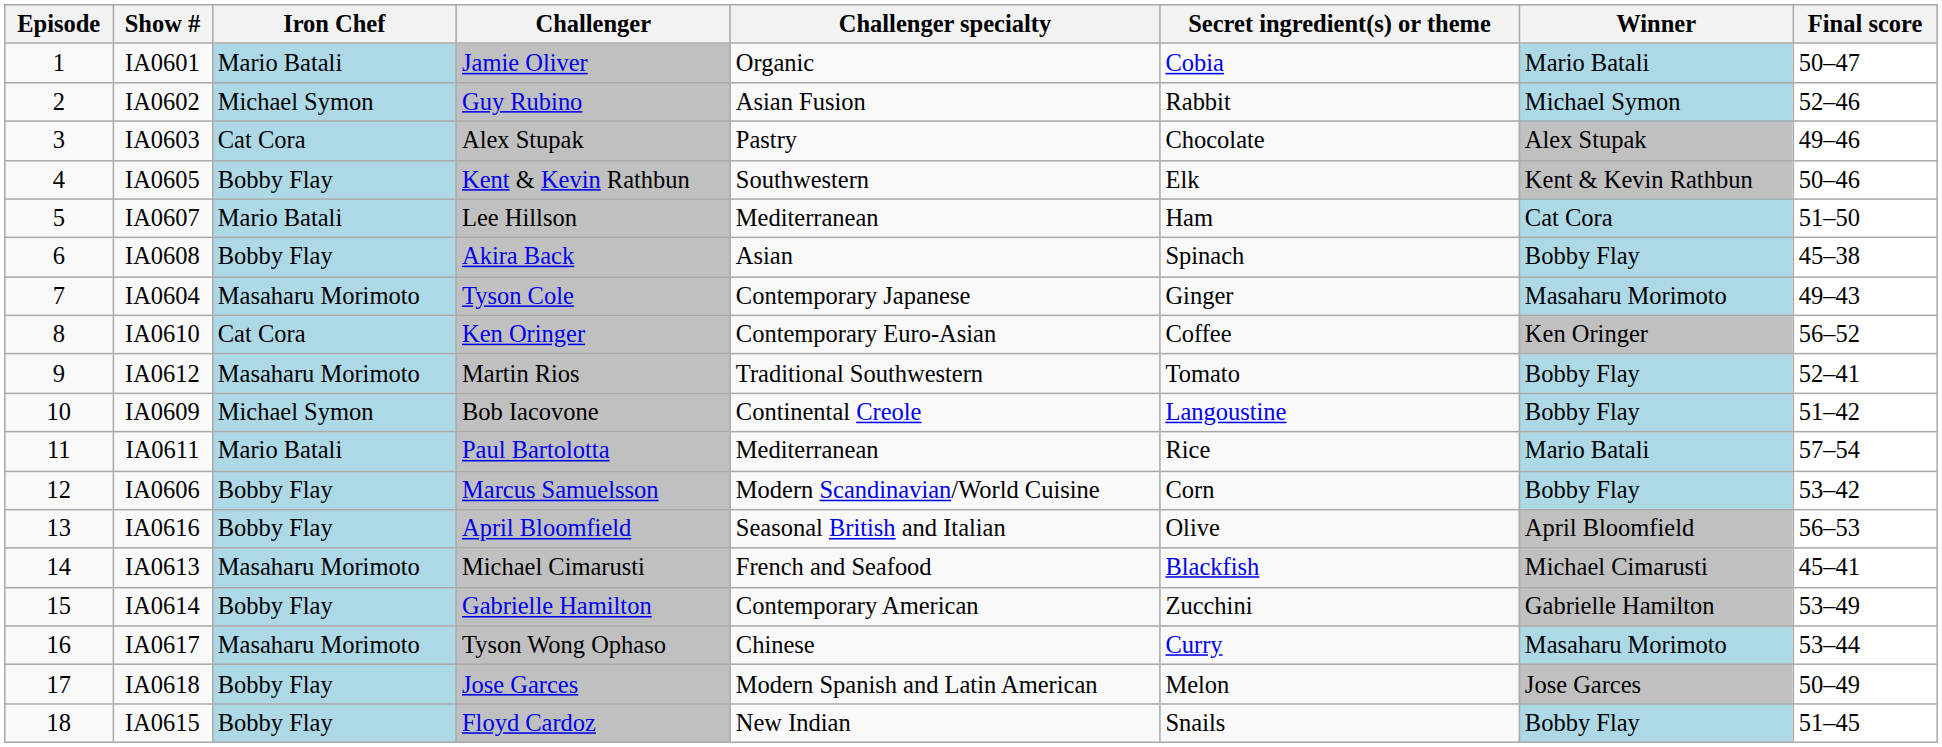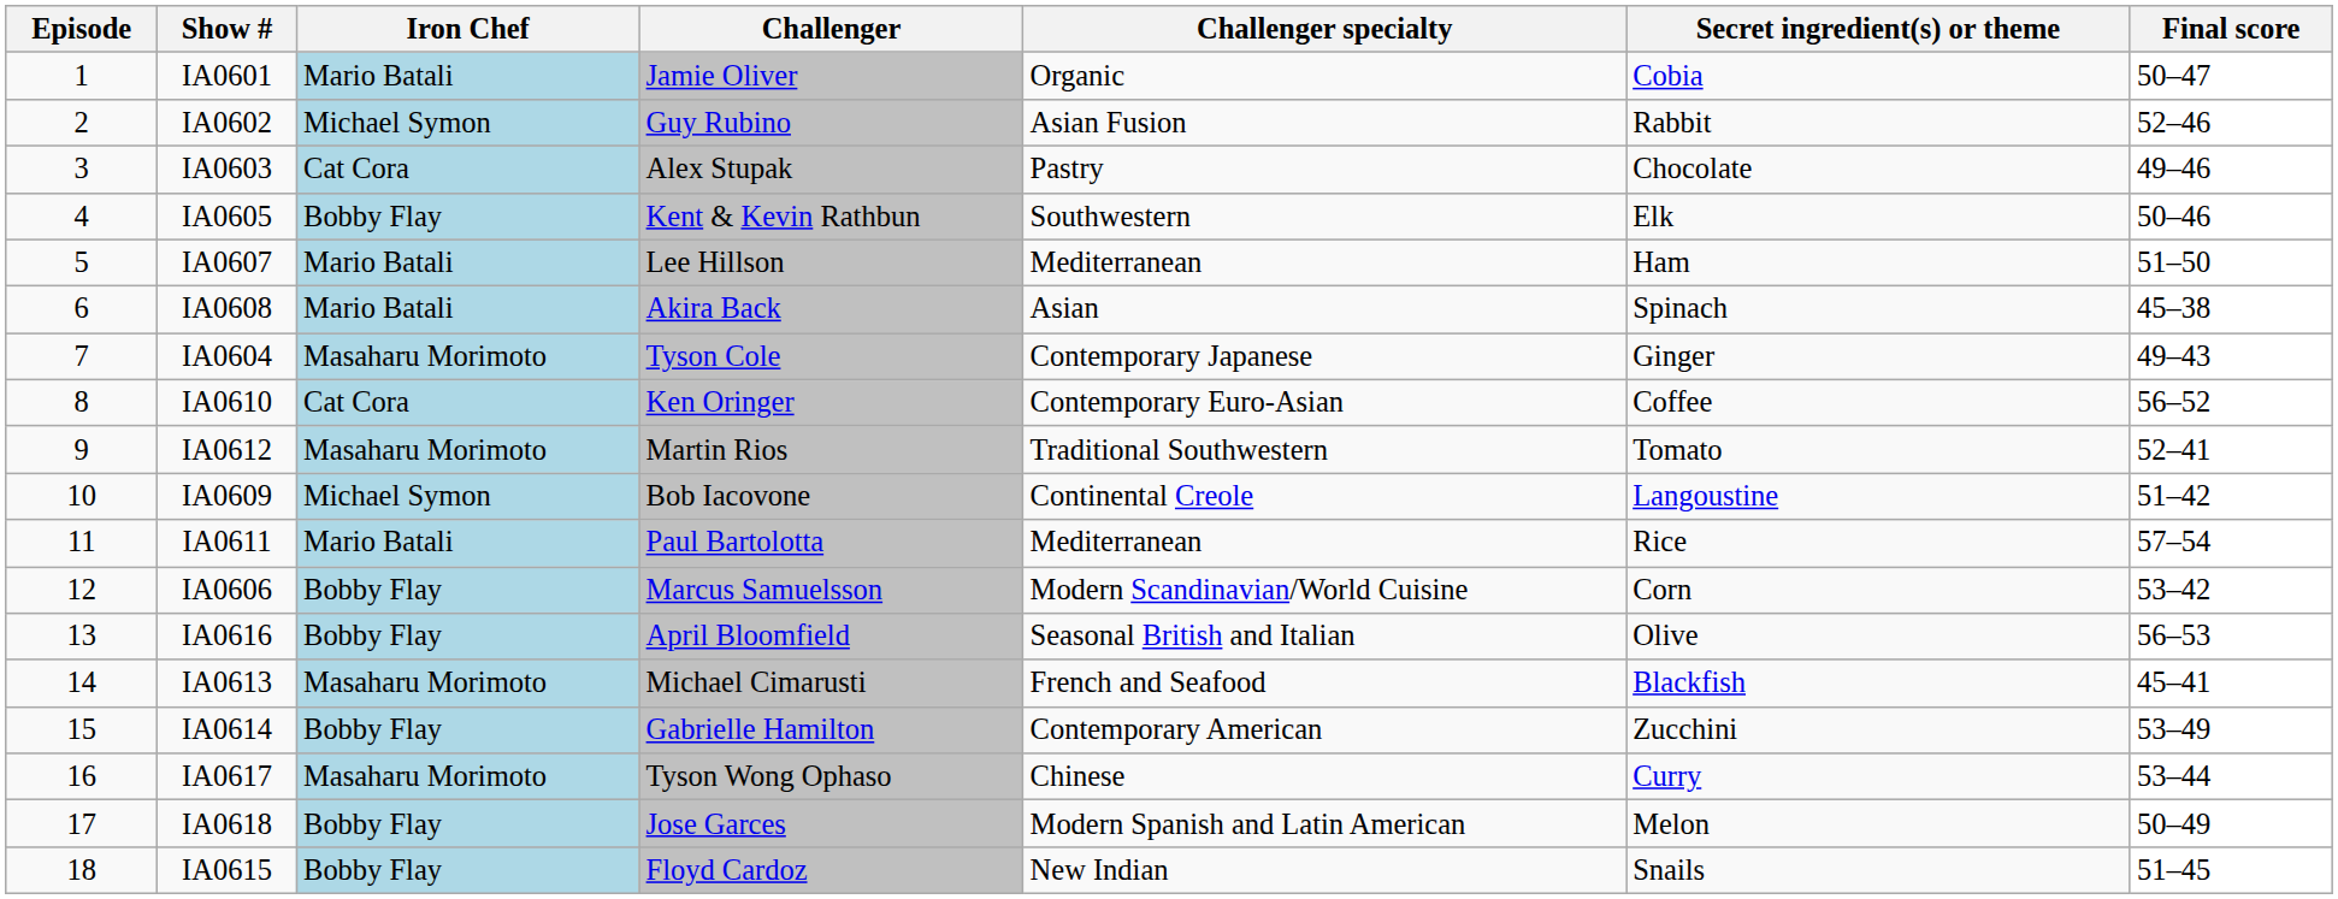 <table class="wikitable sortable" width="100%">
 <tr>
 <th><span>Episode</span></th>
 <th><span>Show #</span></th>
 <th><span>Iron Chef</span></th>
 <th><span>Challenger</span></th>
 <th><span>Challenger specialty</span></th>
 <th><span>Secret ingredient(s) or theme</span></th>
-<th><span>Winner</span></th>
 <th><span>Final score</span></th>
 </tr>
 <tr>
 <td style="text-align:center">1</td>
 <td style="text-align:center">IA0601</td>
 <td style="background:lightblue">Mario Batali</td>
 <td style="background:silver"><a href='#'>Jamie Oliver</a></td>
 <td>Organic</td>
 <td><a href='#'>Cobia</a></td>
-<td style="background:lightblue">Mario Batali</td>
 <td style="background:white">50–47</td>
 </tr>
 <tr>
 <td style="text-align:center">2</td>
 <td style="text-align:center">IA0602</td>
 <td style="background:lightblue">Michael Symon</td>
 <td style="background:silver"><a href='#'>Guy Rubino</a></td>
 <td>Asian Fusion</td>
 <td>Rabbit</td>
-<td style="background:lightblue">Michael Symon</td>
 <td style="background:white">52–46</td>
 </tr>
 <tr>
 <td style="text-align:center">3</td>
 <td style="text-align:center">IA0603</td>
 <td style="background:lightblue">Cat Cora</td>
 <td style="background:silver">Alex Stupak</td>
 <td>Pastry</td>
 <td>Chocolate</td>
-<td style="background:silver">Alex Stupak</td>
 <td style="background:white">49–46</td>
 </tr>
 <tr>
 <td style="text-align:center">4</td>
 <td style="text-align:center">IA0605</td>
 <td style="background:lightblue">Bobby Flay</td>
 <td style="background:silver"><a href='#'>Kent</a> & <a href='#'>Kevin</a> Rathbun</td>
 <td>Southwestern</td>
 <td>Elk</td>
-<td style="background:silver">Kent & Kevin Rathbun</td>
 <td style="background:white">50–46</td>
 </tr>
 <tr>
 <td style="text-align:center">5</td>
 <td style="text-align:center">IA0607</td>
 <td style="background:lightblue">Mario Batali</td>
 <td style="background:silver">Lee Hillson</td>
 <td>Mediterranean</td>
 <td>Ham</td>
-<td style="background:lightblue">Cat Cora</td>
 <td style="background:white">51–50</td>
 </tr>
 <tr>
 <td style="text-align:center">6</td>
 <td style="text-align:center">IA0608</td>
-<td style="background:lightblue">Bobby Flay</td>
+<td style="background:lightblue">Mario Batali</td>
 <td style="background:silver"><a href='#'>Akira Back</a></td>
 <td>Asian</td>
 <td>Spinach</td>
-<td style="background:lightblue">Bobby Flay</td>
 <td style="background:white">45–38</td>
 </tr>
 <tr>
 <td style="text-align:center">7</td>
 <td style="text-align:center">IA0604</td>
 <td style="background:lightblue">Masaharu Morimoto</td>
 <td style="background:silver"><a href='#'>Tyson Cole</a></td>
 <td>Contemporary Japanese</td>
 <td>Ginger</td>
-<td style="background:lightblue">Masaharu Morimoto</td>
 <td style="background:white">49–43</td>
 </tr>
 <tr>
 <td style="text-align:center">8</td>
 <td style="text-align:center">IA0610</td>
 <td style="background:lightblue">Cat Cora</td>
 <td style="background:silver"><a href='#'>Ken Oringer</a></td>
 <td>Contemporary Euro-Asian</td>
 <td>Coffee</td>
-<td style="background:silver">Ken Oringer</td>
 <td style="background:white">56–52</td>
 </tr>
 <tr>
 <td style="text-align:center">9</td>
 <td style="text-align:center">IA0612</td>
 <td style="background:lightblue">Masaharu Morimoto</td>
 <td style="background:silver">Martin Rios</td>
 <td>Traditional Southwestern</td>
 <td>Tomato</td>
-<td style="background:lightblue">Bobby Flay</td>
 <td style="background:white">52–41</td>
 </tr>
 <tr>
 <td style="text-align:center">10</td>
 <td style="text-align:center">IA0609</td>
 <td style="background:lightblue">Michael Symon</td>
 <td style="background:silver">Bob Iacovone</td>
 <td>Continental <a href='#'>Creole</a></td>
 <td><a href='#'>Langoustine</a></td>
-<td style="background:lightblue">Bobby Flay</td>
 <td style="background:white">51–42</td>
 </tr>
 <tr>
 <td style="text-align:center">11</td>
 <td style="text-align:center">IA0611</td>
 <td style="background:lightblue">Mario Batali</td>
 <td style="background:silver"><a href='#'>Paul Bartolotta</a></td>
 <td>Mediterranean</td>
 <td>Rice</td>
-<td style="background:lightblue">Mario Batali</td>
 <td style="background:white">57–54</td>
 </tr>
 <tr>
 <td style="text-align:center">12</td>
 <td style="text-align:center">IA0606</td>
 <td style="background:lightblue">Bobby Flay</td>
 <td style="background:silver"><a href='#'>Marcus Samuelsson</a></td>
 <td>Modern <a href='#'>Scandinavian</a>/World Cuisine</td>
 <td>Corn</td>
-<td style="background:lightblue">Bobby Flay</td>
 <td style="background:white">53–42</td>
 </tr>
 <tr>
 <td style="text-align:center">13</td>
 <td style="text-align:center">IA0616</td>
 <td style="background:lightblue">Bobby Flay</td>
 <td style="background:silver"><a href='#'>April Bloomfield</a></td>
 <td>Seasonal <a href='#'>British</a> and Italian</td>
 <td>Olive</td>
-<td style="background:silver">April Bloomfield</td>
 <td style="background:white">56–53</td>
 </tr>
 <tr>
 <td style="text-align:center">14</td>
 <td style="text-align:center">IA0613</td>
 <td style="background:lightblue">Masaharu Morimoto</td>
 <td style="background:silver">Michael Cimarusti</td>
 <td>French and Seafood</td>
 <td><a href='#'>Blackfish</a></td>
-<td style="background:silver">Michael Cimarusti</td>
 <td style="background:white">45–41</td>
 </tr>
 <tr>
 <td style="text-align:center">15</td>
 <td style="text-align:center">IA0614</td>
 <td style="background:lightblue">Bobby Flay</td>
 <td style="background:silver"><a href='#'>Gabrielle Hamilton</a></td>
 <td>Contemporary American</td>
 <td>Zucchini</td>
-<td style="background:silver">Gabrielle Hamilton</td>
 <td style="background:white">53–49</td>
 </tr>
 <tr>
 <td style="text-align:center">16</td>
 <td style="text-align:center">IA0617</td>
 <td style="background:lightblue">Masaharu Morimoto</td>
 <td style="background:silver">Tyson Wong Ophaso</td>
 <td>Chinese</td>
 <td><a href='#'>Curry</a></td>
-<td style="background:lightblue">Masaharu Morimoto</td>
 <td style="background:white">53–44</td>
 </tr>
 <tr>
 <td style="text-align:center">17</td>
 <td style="text-align:center">IA0618</td>
 <td style="background:lightblue">Bobby Flay</td>
 <td style="background:silver"><a href='#'>Jose Garces</a></td>
 <td>Modern Spanish and Latin American</td>
 <td>Melon</td>
-<td style="background:silver">Jose Garces</td>
 <td style="background:white">50–49</td>
 </tr>
 <tr>
 <td style="text-align:center">18</td>
 <td style="text-align:center">IA0615</td>
 <td style="background:lightblue">Bobby Flay</td>
 <td style="background:silver"><a href='#'>Floyd Cardoz</a></td>
 <td>New Indian</td>
 <td>Snails</td>
-<td style="background:lightblue">Bobby Flay</td>
 <td style="background:white">51–45</td>
 </tr>
 </table>
